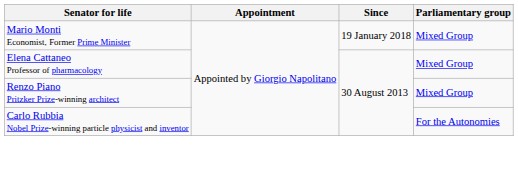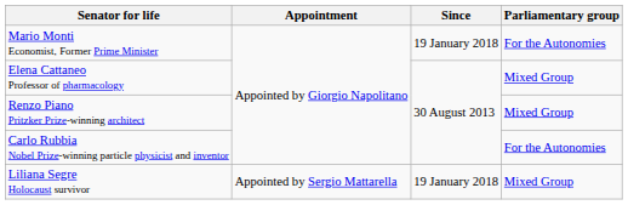 <table class=wikitable style=text-align:left>
 <tr>
 <th>Senator for life</th>
 <th>Appointment</th>
 <th>Since</th>
 <th>Parliamentary group</th>
 </tr>
 <tr>
 <td><a href='#'>Mario Monti</a><br><small>Economist,</small> <small>Former <a href='#'>Prime Minister</a></small></td>
 <td rowspan="4">Appointed by <a href='#'>Giorgio Napolitano</a></td>
 <td>19 January 2018</td>
-<td><a href='#'>Mixed Group</a></td>
+<td><a href='#'>For the Autonomies</a></td>
 </tr>
 <tr>
 <td><a href='#'>Elena Cattaneo</a><br><small>Professor of <a href='#'>pharmacology</a></small></td>
 <td rowspan="3">30 August 2013</td>
 <td><a href='#'>Mixed Group</a></td>
 </tr>
 <tr>
 <td><a href='#'>Renzo Piano</a><br><small><a href='#'>Pritzker Prize</a>-winning <a href='#'>architect</a></small></td>
 <td><a href='#'>Mixed Group</a></td>
 </tr>
 <tr>
 <td><a href='#'>Carlo Rubbia</a><br><small><a href='#'>Nobel Prize</a>-winning particle <a href='#'>physicist</a> and <a href='#'>inventor</a></small></td>
 <td><a href='#'>For the Autonomies</a></td>
 </tr>
+<tr>
+<td><a href='#'>Liliana Segre</a><br><small><a href='#'>Holocaust</a> survivor</small></td>
+<td>Appointed by <a href='#'>Sergio Mattarella</a></td>
+<td>19 January 2018</td>
+<td><a href='#'>Mixed Group</a></td>
+</tr>
 </table>
